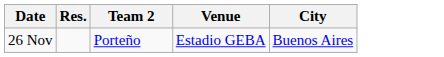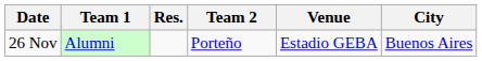 <table class=wikitable>
 <tr>
 <th>Date</th>
+<th width=80px>Team 1</th>
 <th>Res.</th>
 <th width=80px>Team 2</th>
 <th>Venue</th>
 <th>City</th>
 </tr>
 <tr>
 <td>26 Nov</td>
+<td bgcolor= #ccffcc><a href='#'>Alumni</a></td>
 <td></td>
 <td><a href='#'>Porteño</a></td>
 <td><a href='#'>Estadio GEBA</a></td>
 <td><a href='#'>Buenos Aires</a></td>
 </tr>
 </table>
